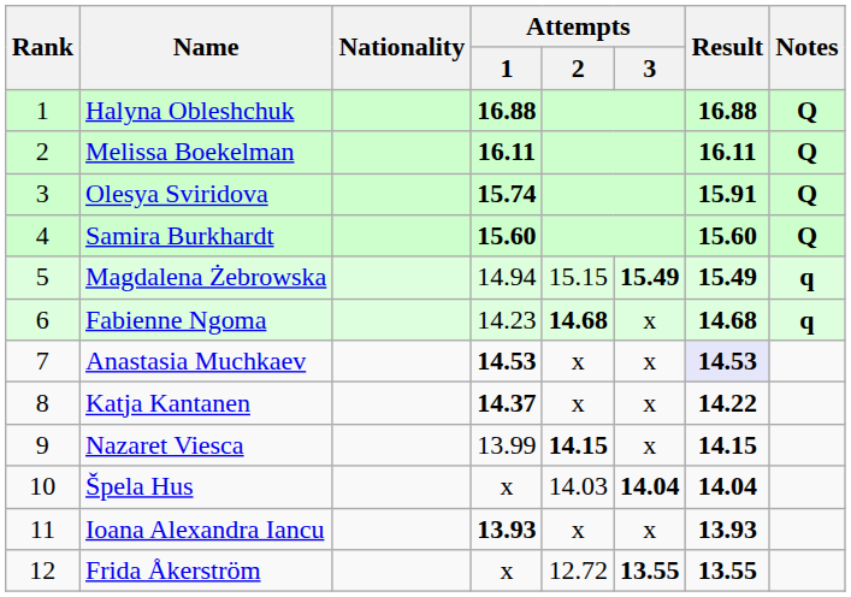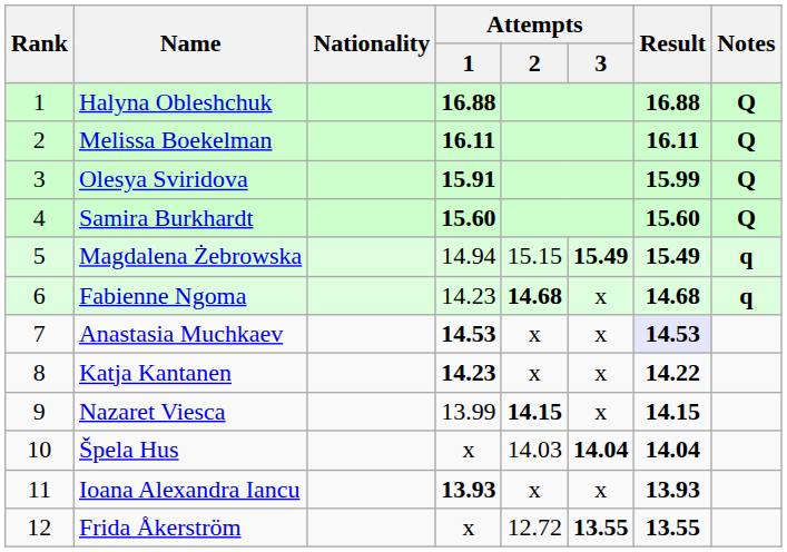 <table class="wikitable sortable" style="text-align:center">
 <tr>
 <th rowspan=2>Rank</th>
 <th rowspan=2>Name</th>
 <th rowspan=2>Nationality</th>
 <th colspan=3>Attempts</th>
 <th rowspan=2>Result</th>
 <th rowspan=2>Notes</th>
 </tr>
 <tr>
 <th>1</th>
 <th>2</th>
 <th>3</th>
 </tr>
 <tr bgcolor=ccffcc>
 <td>1</td>
 <td align=left><a href='#'>Halyna Obleshchuk</a></td>
 <td align=left></td>
 <td><strong>16.88</strong></td>
 <td colspan=2></td>
 <td><strong>16.88</strong></td>
 <td><strong>Q</strong></td>
 </tr>
 <tr bgcolor=ccffcc>
 <td>2</td>
 <td align=left><a href='#'>Melissa Boekelman</a></td>
 <td align=left></td>
 <td><strong>16.11</strong></td>
 <td colspan=2></td>
 <td><strong>16.11</strong></td>
 <td><strong>Q</strong></td>
 </tr>
 <tr bgcolor=ccffcc>
 <td>3</td>
 <td align=left><a href='#'>Olesya Sviridova</a></td>
 <td align=left></td>
-<td><strong>15.74</strong></td>
+<td><strong>15.91</strong></td>
 <td colspan=2></td>
-<td><strong>15.91</strong></td>
+<td><strong>15.99</strong></td>
 <td><strong>Q</strong></td>
 </tr>
 <tr bgcolor=ccffcc>
 <td>4</td>
 <td align=left><a href='#'>Samira Burkhardt</a></td>
 <td align=left></td>
 <td><strong>15.60</strong></td>
 <td colspan=2></td>
 <td><strong>15.60</strong></td>
 <td><strong>Q</strong></td>
 </tr>
 <tr bgcolor=ddffdd>
 <td>5</td>
 <td align=left><a href='#'>Magdalena Żebrowska</a></td>
 <td align=left></td>
 <td>14.94</td>
 <td>15.15</td>
 <td><strong>15.49</strong></td>
 <td><strong>15.49</strong></td>
 <td><strong>q</strong></td>
 </tr>
 <tr bgcolor=ddffdd>
 <td>6</td>
 <td align=left><a href='#'>Fabienne Ngoma</a></td>
 <td align=left></td>
 <td>14.23</td>
 <td><strong>14.68</strong></td>
 <td>x</td>
 <td><strong>14.68</strong></td>
 <td><strong>q</strong></td>
 </tr>
 <tr>
 <td>7</td>
 <td align=left><a href='#'>Anastasia Muchkaev</a></td>
 <td align=left></td>
 <td><strong>14.53</strong></td>
 <td>x</td>
 <td>x</td>
 <td style="background: lavender;"><strong>14.53</strong></td>
 <td></td>
 </tr>
 <tr>
 <td>8</td>
 <td align=left><a href='#'>Katja Kantanen</a></td>
 <td align=left></td>
-<td><strong>14.37</strong></td>
+<td><strong>14.23</strong></td>
 <td>x</td>
 <td>x</td>
 <td><strong>14.22</strong></td>
 <td></td>
 </tr>
 <tr>
 <td>9</td>
 <td align=left><a href='#'>Nazaret Viesca</a></td>
 <td align=left></td>
 <td>13.99</td>
 <td><strong>14.15</strong></td>
 <td>x</td>
 <td><strong>14.15</strong></td>
 <td></td>
 </tr>
 <tr>
 <td>10</td>
 <td align=left><a href='#'>Špela Hus</a></td>
 <td align=left></td>
 <td>x</td>
 <td>14.03</td>
 <td><strong>14.04</strong></td>
 <td><strong>14.04</strong></td>
 <td></td>
 </tr>
 <tr>
 <td>11</td>
 <td align=left><a href='#'>Ioana Alexandra Iancu</a></td>
 <td align=left></td>
 <td><strong>13.93</strong></td>
 <td>x</td>
 <td>x</td>
 <td><strong>13.93</strong></td>
 <td></td>
 </tr>
 <tr>
 <td>12</td>
 <td align=left><a href='#'>Frida Åkerström</a></td>
 <td align=left></td>
 <td>x</td>
 <td>12.72</td>
 <td><strong>13.55</strong></td>
 <td><strong>13.55</strong></td>
 <td></td>
 </tr>
 </table>
